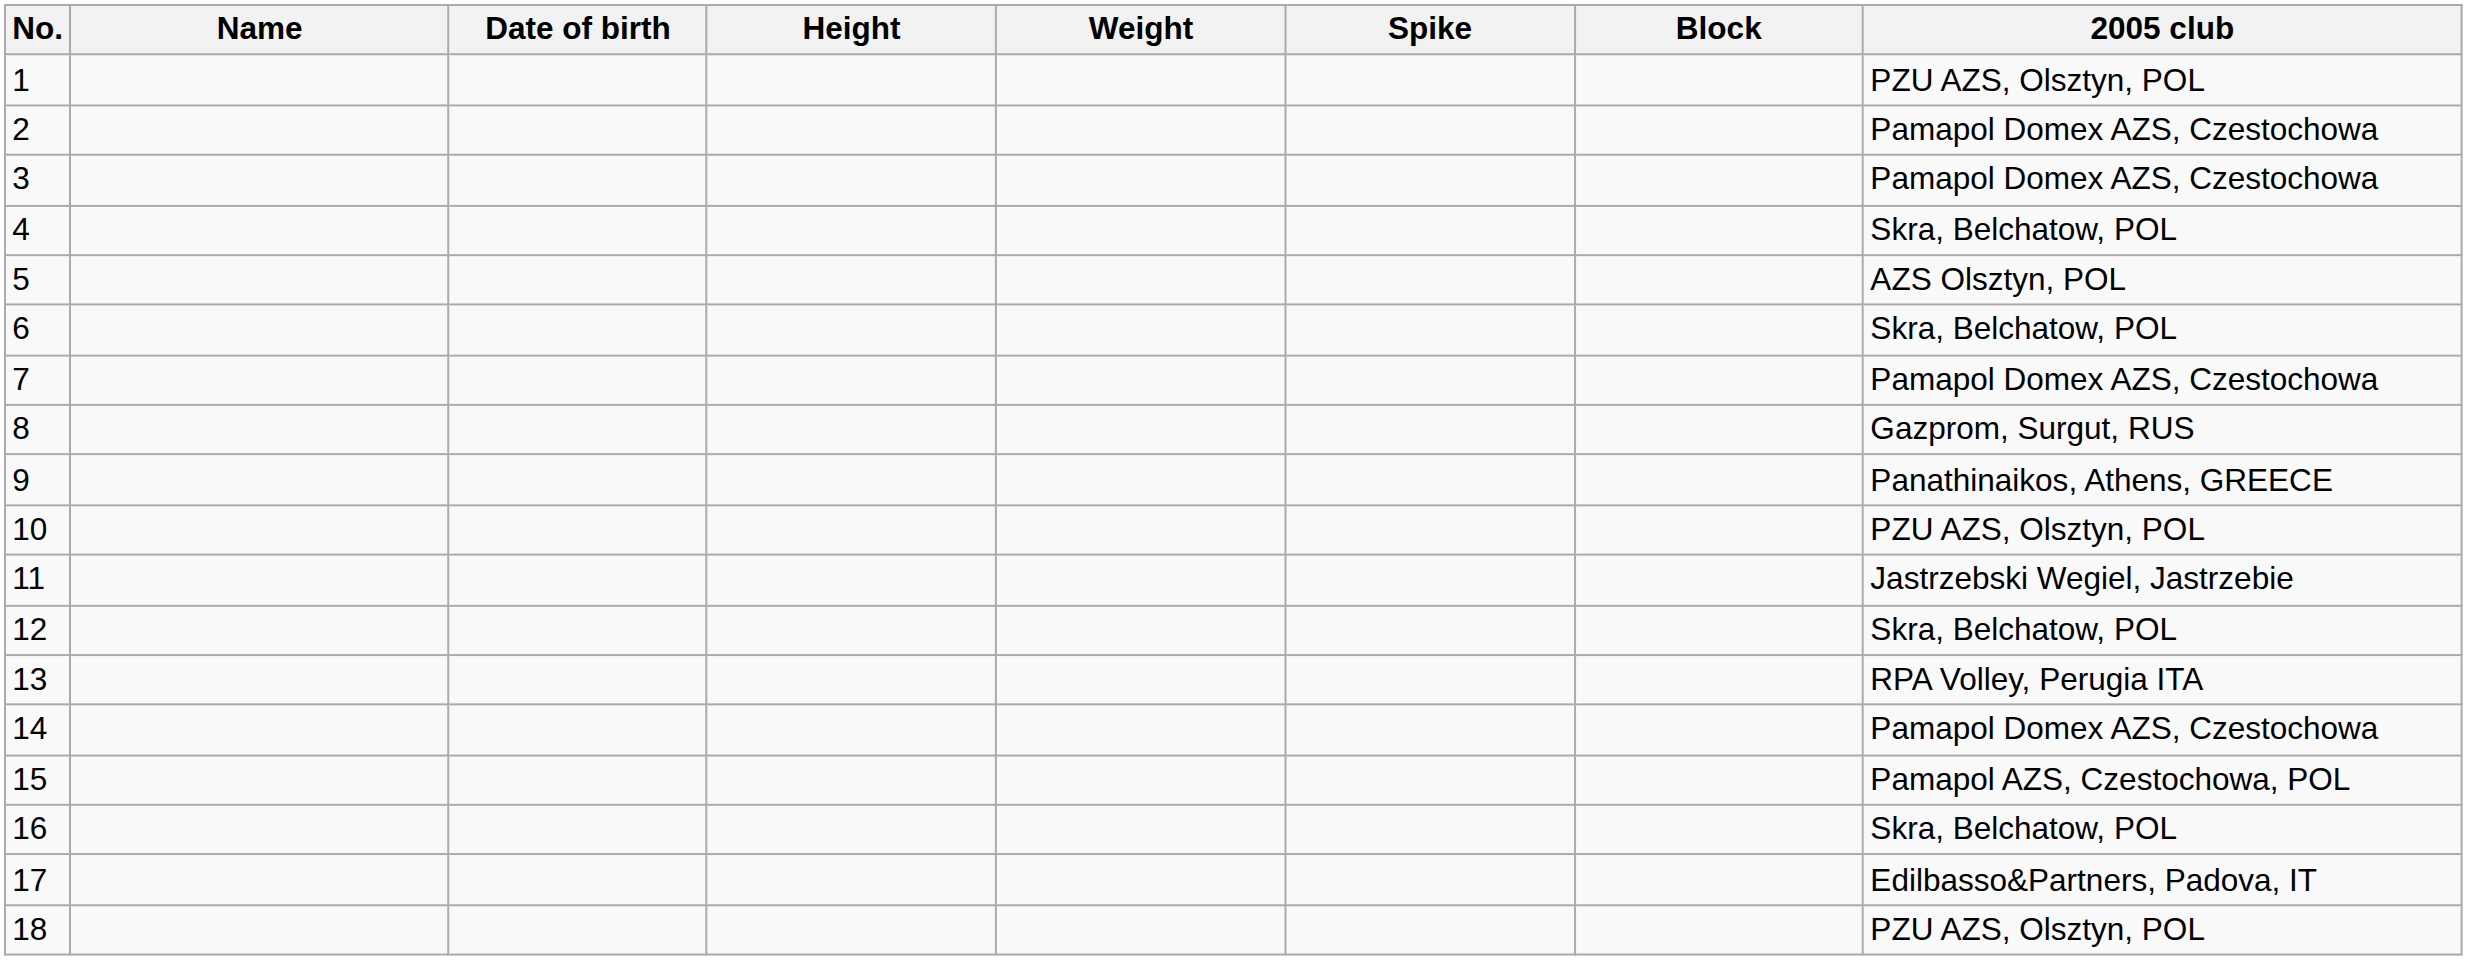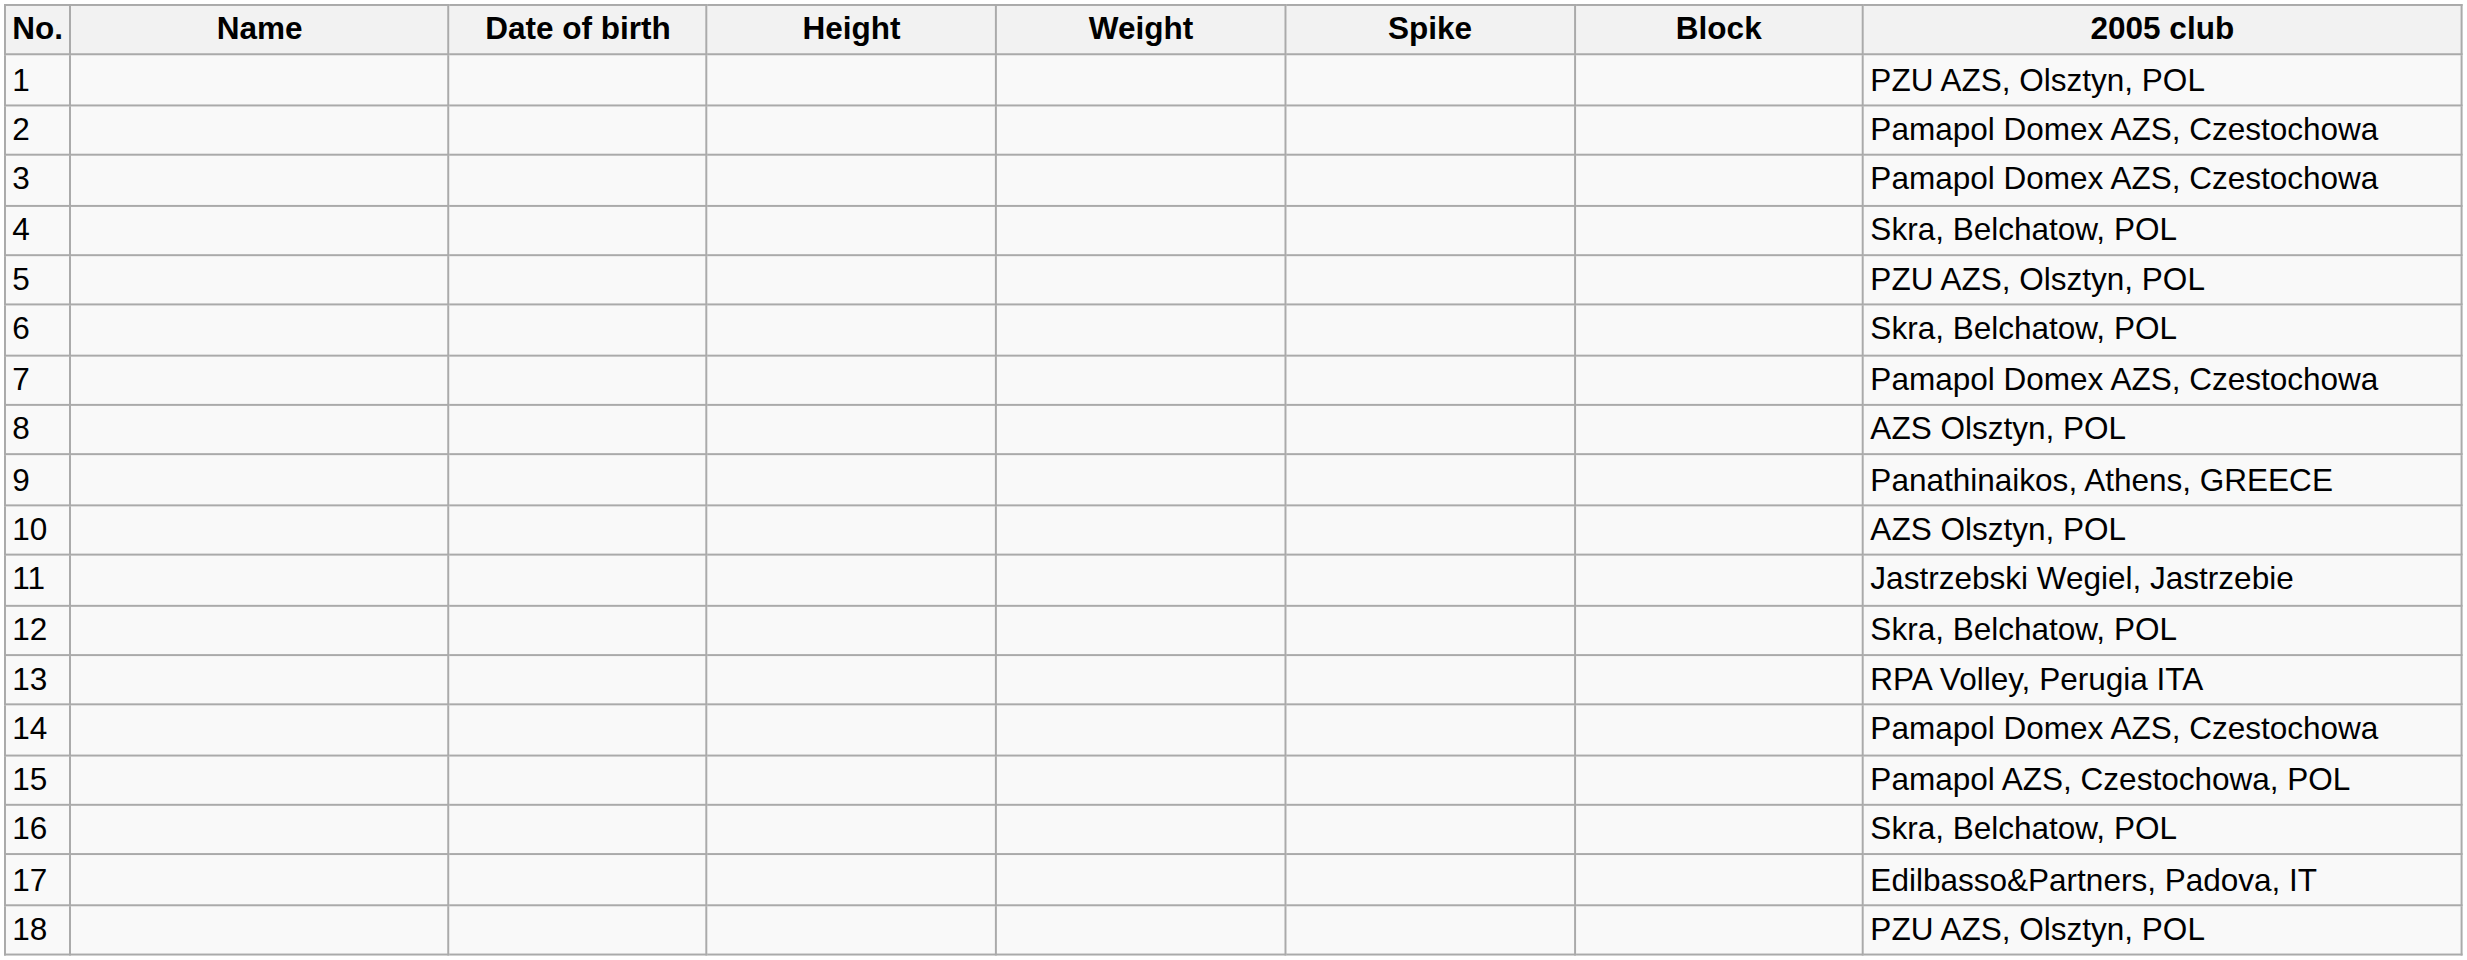 <table class="wikitable sortable" style=font-size:100%; text-align:center;>
 <tr>
 <th>No.</th>
 <th style=width:12em>Name</th>
 <th style=width:8em>Date of birth</th>
 <th style=width:9em>Height</th>
 <th style=width:9em>Weight</th>
 <th style=width:9em>Spike</th>
 <th style=width:9em>Block</th>
 <th style=width:19em>2005 club</th>
 </tr>
 <tr>
 <td>1</td>
 <td align=left></td>
 <td align=right></td>
 <td></td>
 <td></td>
 <td></td>
 <td></td>
 <td align=left>PZU AZS, Olsztyn, POL</td>
 </tr>
 <tr>
 <td>2</td>
 <td align=left></td>
 <td align=right></td>
 <td></td>
 <td></td>
 <td></td>
 <td></td>
 <td align=left>Pamapol Domex AZS, Czestochowa</td>
 </tr>
 <tr>
 <td>3</td>
 <td align=left></td>
 <td align=right></td>
 <td></td>
 <td></td>
 <td></td>
 <td></td>
 <td align=left>Pamapol Domex AZS, Czestochowa</td>
 </tr>
 <tr>
 <td>4</td>
 <td align=left></td>
 <td align=right></td>
 <td></td>
 <td></td>
 <td></td>
 <td></td>
 <td align=left>Skra, Belchatow, POL</td>
 </tr>
 <tr>
 <td>5</td>
 <td align=left></td>
 <td align=right></td>
 <td></td>
 <td></td>
 <td></td>
 <td></td>
-<td align=left>AZS Olsztyn, POL</td>
+<td align=left>PZU AZS, Olsztyn, POL</td>
 </tr>
 <tr>
 <td>6</td>
 <td align=left></td>
 <td align=right></td>
 <td></td>
 <td></td>
 <td></td>
 <td></td>
 <td align=left>Skra, Belchatow, POL</td>
 </tr>
 <tr>
 <td>7</td>
 <td align=left></td>
 <td align=right></td>
 <td></td>
 <td></td>
 <td></td>
 <td></td>
 <td align=left>Pamapol Domex AZS, Czestochowa</td>
 </tr>
 <tr>
 <td>8</td>
 <td align=left></td>
 <td align=right></td>
 <td></td>
 <td></td>
 <td></td>
 <td></td>
-<td align=left>Gazprom, Surgut, RUS</td>
+<td align=left>AZS Olsztyn, POL</td>
 </tr>
 <tr>
 <td>9</td>
 <td align=left></td>
 <td align=right></td>
 <td></td>
 <td></td>
 <td></td>
 <td></td>
 <td align=left>Panathinaikos, Athens, GREECE</td>
 </tr>
 <tr>
 <td>10</td>
 <td align=left></td>
 <td align=right></td>
 <td></td>
 <td></td>
 <td></td>
 <td></td>
-<td align=left>PZU AZS, Olsztyn, POL</td>
+<td align=left>AZS Olsztyn, POL</td>
 </tr>
 <tr>
 <td>11</td>
 <td align=left></td>
 <td align=right></td>
 <td></td>
 <td></td>
 <td></td>
 <td></td>
 <td align=left>Jastrzebski Wegiel, Jastrzebie</td>
 </tr>
 <tr>
 <td>12</td>
 <td align=left></td>
 <td align=right></td>
 <td></td>
 <td></td>
 <td></td>
 <td></td>
 <td align=left>Skra, Belchatow, POL</td>
 </tr>
 <tr>
 <td>13</td>
 <td align=left></td>
 <td align=right></td>
 <td></td>
 <td></td>
 <td></td>
 <td></td>
 <td align=left>RPA Volley, Perugia ITA</td>
 </tr>
 <tr>
 <td>14</td>
 <td align=left></td>
 <td align=right></td>
 <td></td>
 <td></td>
 <td></td>
 <td></td>
 <td align=left>Pamapol Domex AZS, Czestochowa</td>
 </tr>
 <tr>
 <td>15</td>
 <td align=left></td>
 <td align=right></td>
 <td></td>
 <td></td>
 <td></td>
 <td></td>
 <td align=left>Pamapol AZS, Czestochowa, POL</td>
 </tr>
 <tr>
 <td>16</td>
 <td align=left></td>
 <td align=right></td>
 <td></td>
 <td></td>
 <td></td>
 <td></td>
 <td align=left>Skra, Belchatow, POL</td>
 </tr>
 <tr>
 <td>17</td>
 <td align=left></td>
 <td align=right></td>
 <td></td>
 <td></td>
 <td></td>
 <td></td>
 <td align=left>Edilbasso&Partners, Padova, IT</td>
 </tr>
 <tr>
 <td>18</td>
 <td align=left></td>
 <td align=right></td>
 <td></td>
 <td></td>
 <td></td>
 <td></td>
 <td align=left>PZU AZS, Olsztyn, POL</td>
 </tr>
 </table>
